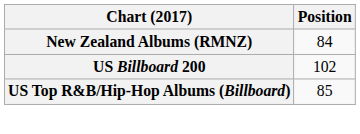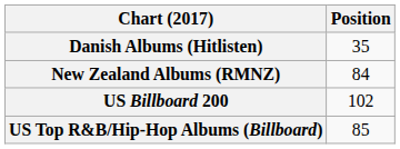 <table class="wikitable sortable plainrowheaders" style="text-align:center">
 <tr>
 <th scope="col">Chart (2017)</th>
 <th scope="col">Position</th>
+</tr>
+<tr>
+<th scope="row">Danish Albums (Hitlisten)</th>
+<td>35</td>
 </tr>
 <tr>
 <th scope="row">New Zealand Albums (RMNZ)</th>
 <td>84</td>
 </tr>
 <tr>
 <th scope="row">US <em>Billboard</em> 200</th>
 <td>102</td>
 </tr>
 <tr>
 <th scope="row">US Top R&B/Hip-Hop Albums (<em>Billboard</em>)</th>
 <td>85</td>
 </tr>
 </table>
